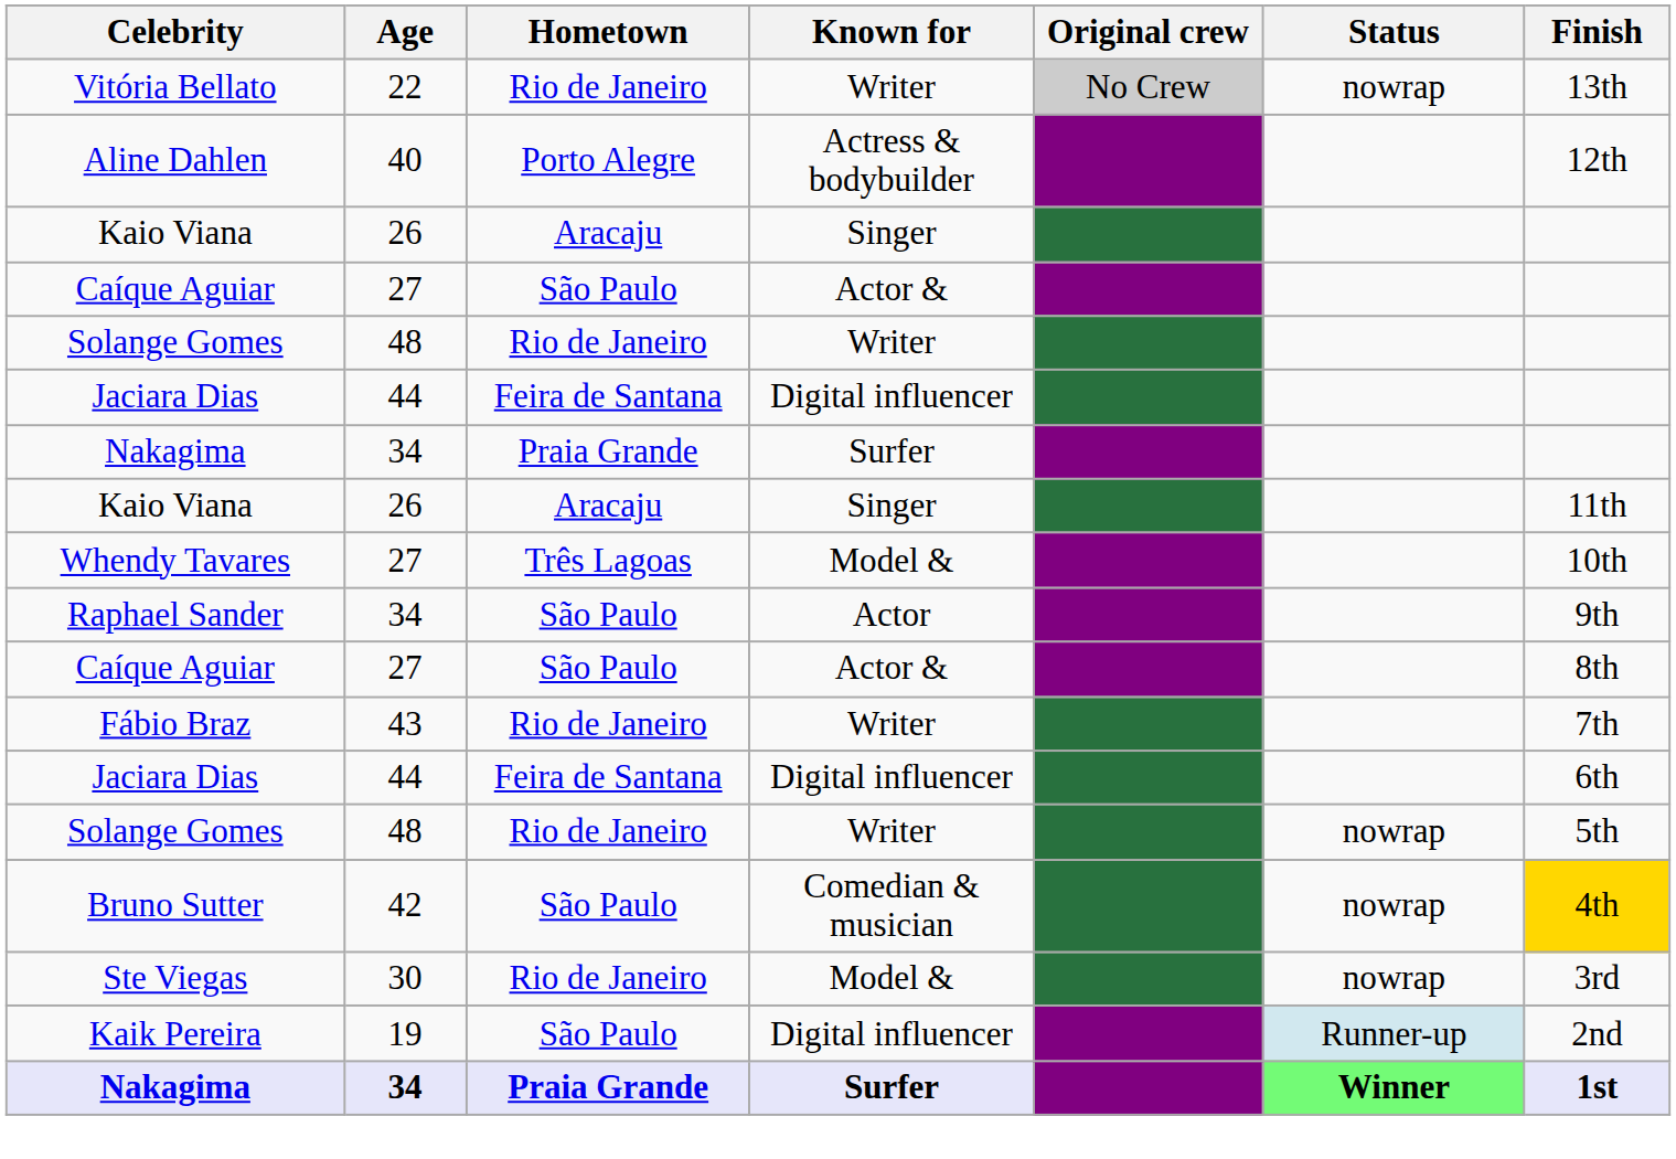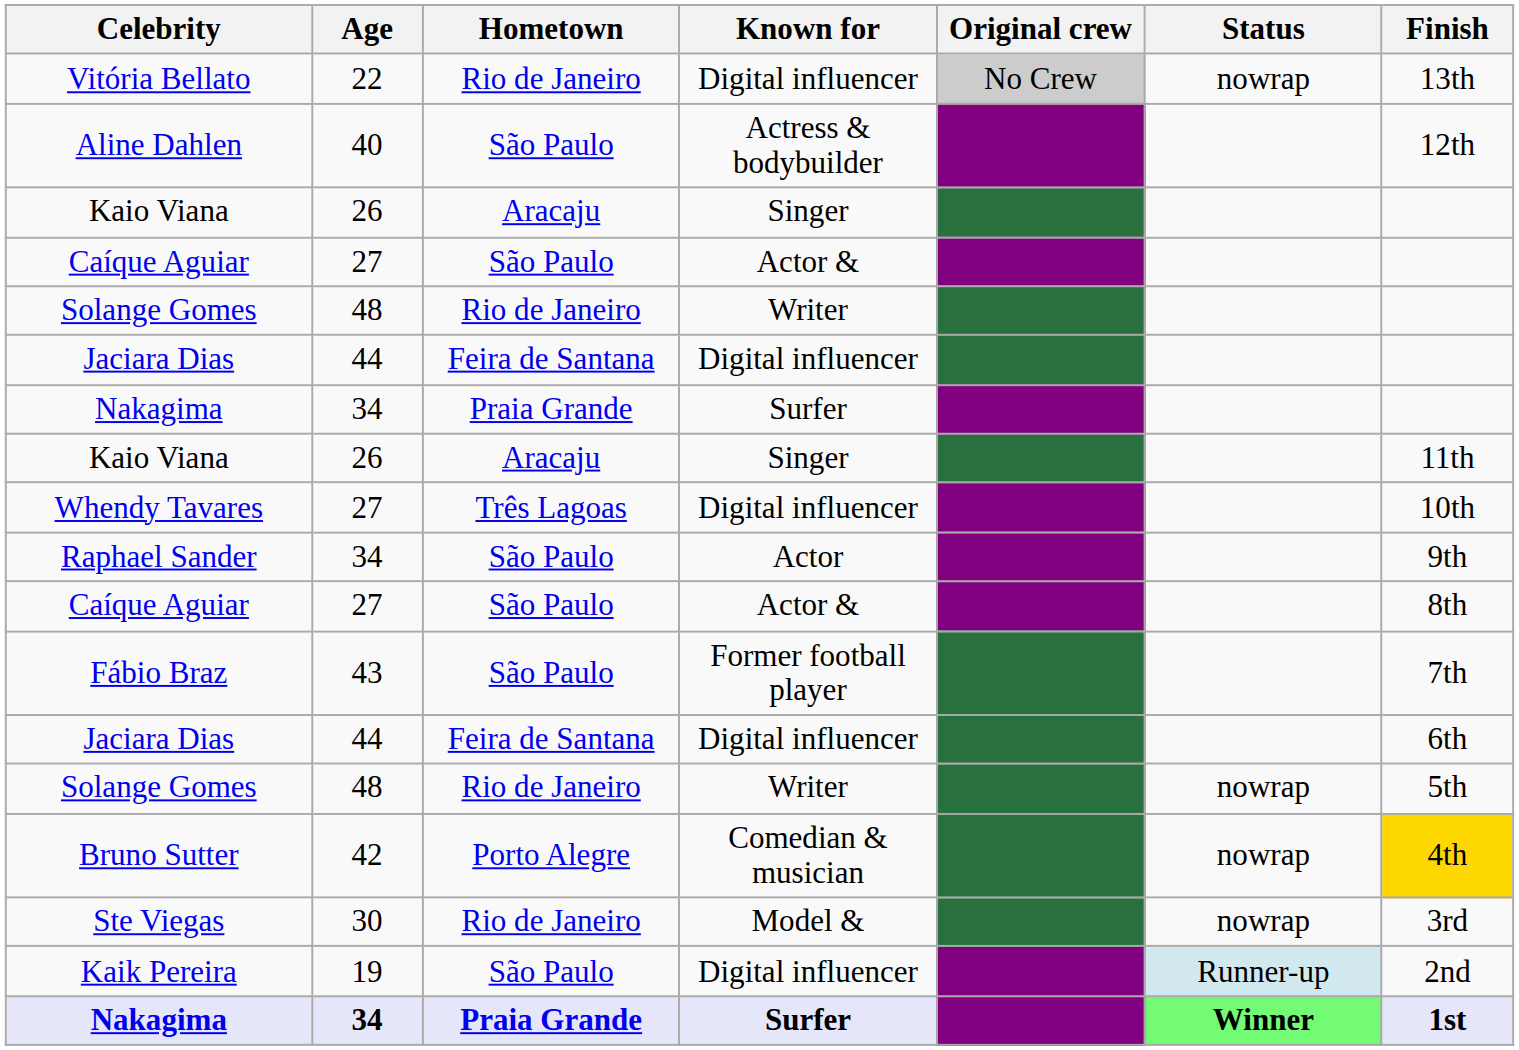 <table class="wikitable sortable" style="margin:auto; text-align:center;">
 <tr>
 <th scope="col" width=150>Celebrity</th>
 <th scope="col" width=050>Age</th>
 <th scope="col" width=125>Hometown</th>
 <th scope="col" width=125>Known for</th>
 <th scope="col" width=100>Original crew</th>
 <th scope="col" width=115>Status</th>
 <th scope="col" width=060>Finish</th>
 </tr>
 <tr>
 <td><a href='#'>Vitória Bellato</a></td>
 <td>22</td>
 <td><a href='#'>Rio de Janeiro</a></td>
-<td>Writer</td>
+<td nowrap>Digital influencer</td>
 <td bgcolor=CCCCCC>No Crew</td>
 <td>nowrap </td>
 <td>13th</td>
 </tr>
 <tr>
 <td><a href='#'>Aline Dahlen</a></td>
 <td>40</td>
-<td><a href='#'>Porto Alegre</a></td>
+<td><a href='#'>São Paulo</a></td>
 <td>Actress & bodybuilder</td>
 <td bgcolor=800080></td>
 <td></td>
 <td>12th</td>
 </tr>
 <tr>
 <td>Kaio Viana<br></td>
 <td>26</td>
 <td><a href='#'>Aracaju</a></td>
 <td>Singer</td>
 <td bgcolor=28713E></td>
 <td></td>
 <td></td>
 </tr>
 <tr>
 <td><a href='#'>Caíque Aguiar</a><br></td>
 <td>27</td>
 <td><a href='#'>São Paulo</a></td>
 <td>Actor & </td>
 <td bgcolor="800080"></td>
 <td></td>
 <td></td>
 </tr>
 <tr>
 <td nowrap><a href='#'>Solange Gomes</a><br></td>
 <td>48</td>
 <td><a href='#'>Rio de Janeiro</a></td>
 <td>Writer</td>
 <td bgcolor=28713E></td>
 <td></td>
 <td></td>
 </tr>
 <tr>
 <td><a href='#'>Jaciara Dias</a><br></td>
 <td>44</td>
 <td><a href='#'>Feira de Santana</a></td>
 <td>Digital influencer</td>
 <td bgcolor=28713E></td>
 <td></td>
 <td></td>
 </tr>
 <tr>
 <td><a href='#'>Nakagima</a><br></td>
 <td>34</td>
 <td><a href='#'>Praia Grande</a></td>
 <td>Surfer</td>
 <td bgcolor=800080></td>
 <td></td>
 <td></td>
 </tr>
 <tr>
 <td>Kaio Viana</td>
 <td>26</td>
 <td><a href='#'>Aracaju</a></td>
 <td>Singer</td>
 <td bgcolor=28713E></td>
 <td></td>
 <td>11th</td>
 </tr>
 <tr>
 <td><a href='#'>Whendy Tavares</a></td>
 <td>27</td>
 <td><a href='#'>Três Lagoas</a></td>
-<td>Model & </td>
+<td>Digital influencer</td>
 <td bgcolor="800080"></td>
 <td></td>
 <td>10th</td>
 </tr>
 <tr>
 <td><a href='#'>Raphael Sander</a></td>
 <td>34</td>
 <td><a href='#'>São Paulo</a></td>
 <td>Actor</td>
 <td bgcolor="800080"></td>
 <td></td>
 <td>9th</td>
 </tr>
 <tr>
 <td><a href='#'>Caíque Aguiar</a></td>
 <td>27</td>
 <td><a href='#'>São Paulo</a></td>
 <td>Actor & </td>
 <td bgcolor="800080"></td>
 <td></td>
 <td>8th</td>
 </tr>
 <tr>
 <td><a href='#'>Fábio Braz</a></td>
 <td>43</td>
-<td><a href='#'>Rio de Janeiro</a></td>
-<td>Writer</td>
+<td><a href='#'>São Paulo</a></td>
+<td>Former football player</td>
 <td bgcolor="28713E"></td>
 <td></td>
 <td>7th</td>
 </tr>
 <tr>
 <td><a href='#'>Jaciara Dias</a></td>
 <td>44</td>
 <td><a href='#'>Feira de Santana</a></td>
 <td>Digital influencer</td>
 <td bgcolor=28713E></td>
 <td></td>
 <td>6th</td>
 </tr>
 <tr>
 <td><a href='#'>Solange Gomes</a></td>
 <td>48</td>
 <td><a href='#'>Rio de Janeiro</a></td>
 <td>Writer</td>
 <td bgcolor=28713E></td>
 <td>nowrap </td>
 <td>5th</td>
 </tr>
 <tr>
 <td><a href='#'>Bruno Sutter</a></td>
 <td>42</td>
-<td><a href='#'>São Paulo</a></td>
+<td><a href='#'>Porto Alegre</a></td>
 <td>Comedian & musician</td>
 <td bgcolor=28713E></td>
 <td>nowrap </td>
 <td style="background: gold;">4th</td>
 </tr>
 <tr>
 <td><a href='#'>Ste Viegas</a></td>
 <td>30</td>
 <td><a href='#'>Rio de Janeiro</a></td>
 <td>Model & </td>
 <td bgcolor="28713E"></td>
 <td>nowrap </td>
 <td>3rd</td>
 </tr>
 <tr>
 <td><a href='#'>Kaik Pereira</a></td>
 <td>19</td>
 <td><a href='#'>São Paulo</a></td>
 <td>Digital influencer</td>
 <td bgcolor=800080></td>
 <td bgcolor="D1E8EF">Runner-up<br></td>
 <td>2nd</td>
 </tr>
 <tr>
 <td bgcolor="E6E6FA"><strong><a href='#'>Nakagima</a></strong></td>
 <td bgcolor="E6E6FA"><strong>34</strong></td>
 <td bgcolor="E6E6FA"><strong><a href='#'>Praia Grande</a></strong></td>
 <td bgcolor="E6E6FA"><strong>Surfer</strong></td>
 <td bgcolor=800080></td>
 <td bgcolor="73FB76"><strong>Winner</strong><br></td>
 <td bgcolor="E6E6FA"><strong>1st</strong></td>
 </tr>
 </table>
